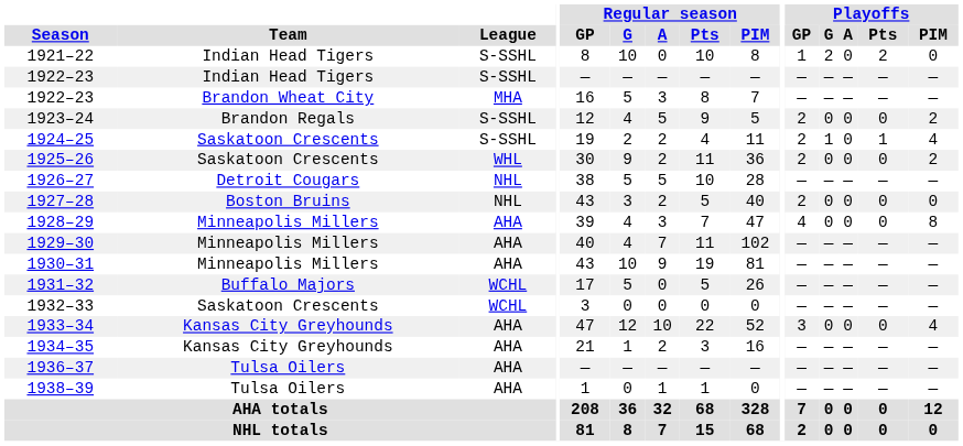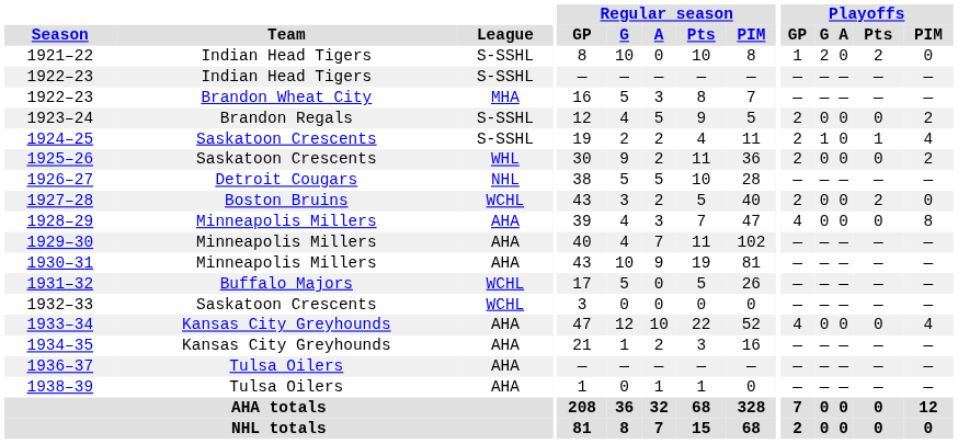 <table border="0" cellpadding="1" cellspacing="0" style="text-align:center; width:60em">
 <tr bgcolor="#e0e0e0">
 <th colspan="3" bgcolor="#ffffff"></th>
 <th rowspan="100" bgcolor="#ffffff"></th>
 <th colspan="5"><a href='#'>Regular season</a></th>
 <th rowspan="100" bgcolor="#ffffff"></th>
 <th colspan="5"><a href='#'>Playoffs</a></th>
 </tr>
 <tr bgcolor="#e0e0e0">
 <th><a href='#'>Season</a></th>
 <th>Team</th>
 <th>League</th>
 <th>GP</th>
 <th><a href='#'>G</a></th>
 <th><a href='#'>A</a></th>
 <th><a href='#'>Pts</a></th>
 <th><a href='#'>PIM</a></th>
 <th>GP</th>
 <th>G</th>
 <th>A</th>
 <th>Pts</th>
 <th>PIM</th>
 </tr>
 <tr>
 <td>1921–22</td>
 <td>Indian Head Tigers</td>
 <td>S-SSHL</td>
 <td>8</td>
 <td>10</td>
 <td>0</td>
 <td>10</td>
 <td>8</td>
 <td>1</td>
 <td>2</td>
 <td>0</td>
 <td>2</td>
 <td>0</td>
 </tr>
 <tr bgcolor="#f0f0f0">
 <td>1922–23</td>
 <td>Indian Head Tigers</td>
 <td>S-SSHL</td>
 <td>—</td>
 <td>—</td>
 <td>—</td>
 <td>—</td>
 <td>—</td>
 <td>—</td>
 <td>—</td>
 <td>—</td>
 <td>—</td>
 <td>—</td>
 </tr>
 <tr>
 <td>1922–23</td>
 <td><a href='#'>Brandon Wheat City</a></td>
 <td><a href='#'>MHA</a></td>
 <td>16</td>
 <td>5</td>
 <td>3</td>
 <td>8</td>
 <td>7</td>
 <td>—</td>
 <td>—</td>
 <td>—</td>
 <td>—</td>
 <td>—</td>
 </tr>
 <tr bgcolor="#f0f0f0">
 <td>1923–24</td>
 <td>Brandon Regals</td>
 <td>S-SSHL</td>
 <td>12</td>
 <td>4</td>
 <td>5</td>
 <td>9</td>
 <td>5</td>
 <td>2</td>
 <td>0</td>
 <td>0</td>
 <td>0</td>
 <td>2</td>
 </tr>
 <tr>
 <td><a href='#'>1924–25</a></td>
 <td><a href='#'>Saskatoon Crescents</a></td>
 <td>S-SSHL</td>
 <td>19</td>
 <td>2</td>
 <td>2</td>
 <td>4</td>
 <td>11</td>
 <td>2</td>
 <td>1</td>
 <td>0</td>
 <td>1</td>
 <td>4</td>
 </tr>
 <tr bgcolor="#f0f0f0">
 <td><a href='#'>1925–26</a></td>
 <td>Saskatoon Crescents</td>
 <td><a href='#'>WHL</a></td>
 <td>30</td>
 <td>9</td>
 <td>2</td>
 <td>11</td>
 <td>36</td>
 <td>2</td>
 <td>0</td>
 <td>0</td>
 <td>0</td>
 <td>2</td>
 </tr>
 <tr>
 <td><a href='#'>1926–27</a></td>
 <td><a href='#'>Detroit Cougars</a></td>
 <td><a href='#'>NHL</a></td>
 <td>38</td>
 <td>5</td>
 <td>5</td>
 <td>10</td>
 <td>28</td>
 <td>—</td>
 <td>—</td>
 <td>—</td>
 <td>—</td>
 <td>—</td>
 </tr>
 <tr bgcolor="#f0f0f0">
 <td><a href='#'>1927–28</a></td>
 <td><a href='#'>Boston Bruins</a></td>
-<td>NHL</td>
+<td><a href='#'>WCHL</a></td>
 <td>43</td>
 <td>3</td>
 <td>2</td>
 <td>5</td>
 <td>40</td>
 <td>2</td>
 <td>0</td>
 <td>0</td>
-<td>0</td>
+<td>2</td>
 <td>0</td>
 </tr>
 <tr>
 <td><a href='#'>1928–29</a></td>
 <td><a href='#'>Minneapolis Millers</a></td>
 <td><a href='#'>AHA</a></td>
 <td>39</td>
 <td>4</td>
 <td>3</td>
 <td>7</td>
 <td>47</td>
 <td>4</td>
 <td>0</td>
 <td>0</td>
 <td>0</td>
 <td>8</td>
 </tr>
 <tr bgcolor="#f0f0f0">
 <td><a href='#'>1929–30</a></td>
 <td>Minneapolis Millers</td>
 <td>AHA</td>
 <td>40</td>
 <td>4</td>
 <td>7</td>
 <td>11</td>
 <td>102</td>
 <td>—</td>
 <td>—</td>
 <td>—</td>
 <td>—</td>
 <td>—</td>
 </tr>
 <tr>
 <td><a href='#'>1930–31</a></td>
 <td>Minneapolis Millers</td>
 <td>AHA</td>
 <td>43</td>
 <td>10</td>
 <td>9</td>
 <td>19</td>
 <td>81</td>
 <td>—</td>
 <td>—</td>
 <td>—</td>
 <td>—</td>
 <td>—</td>
 </tr>
 <tr bgcolor="#f0f0f0">
 <td><a href='#'>1931–32</a></td>
 <td><a href='#'>Buffalo Majors</a></td>
 <td><a href='#'>WCHL</a></td>
 <td>17</td>
 <td>5</td>
 <td>0</td>
 <td>5</td>
 <td>26</td>
 <td>—</td>
 <td>—</td>
 <td>—</td>
 <td>—</td>
 <td>—</td>
 </tr>
 <tr>
 <td>1932–33</td>
 <td>Saskatoon Crescents</td>
 <td><a href='#'>WCHL</a></td>
 <td>3</td>
 <td>0</td>
 <td>0</td>
 <td>0</td>
 <td>0</td>
 <td>—</td>
 <td>—</td>
 <td>—</td>
 <td>—</td>
 <td>—</td>
 </tr>
 <tr bgcolor="#f0f0f0">
 <td><a href='#'>1933–34</a></td>
 <td><a href='#'>Kansas City Greyhounds</a></td>
 <td>AHA</td>
 <td>47</td>
 <td>12</td>
 <td>10</td>
 <td>22</td>
 <td>52</td>
-<td>3</td>
+<td>4</td>
 <td>0</td>
 <td>0</td>
 <td>0</td>
 <td>4</td>
 </tr>
 <tr>
 <td><a href='#'>1934–35</a></td>
 <td>Kansas City Greyhounds</td>
 <td>AHA</td>
 <td>21</td>
 <td>1</td>
 <td>2</td>
 <td>3</td>
 <td>16</td>
 <td>—</td>
 <td>—</td>
 <td>—</td>
 <td>—</td>
 <td>—</td>
 </tr>
 <tr bgcolor="#f0f0f0">
 <td><a href='#'>1936–37</a></td>
 <td><a href='#'>Tulsa Oilers</a></td>
 <td>AHA</td>
 <td>—</td>
 <td>—</td>
 <td>—</td>
 <td>—</td>
 <td>—</td>
 <td>—</td>
 <td>—</td>
 <td>—</td>
 <td>—</td>
 <td>—</td>
 </tr>
 <tr>
 <td><a href='#'>1938–39</a></td>
 <td>Tulsa Oilers</td>
 <td>AHA</td>
 <td>1</td>
 <td>0</td>
 <td>1</td>
 <td>1</td>
 <td>0</td>
 <td>—</td>
 <td>—</td>
 <td>—</td>
 <td>—</td>
 <td>—</td>
 </tr>
 <tr bgcolor="#e0e0e0">
 <th colspan="3">AHA totals</th>
 <th>208</th>
 <th>36</th>
 <th>32</th>
 <th>68</th>
 <th>328</th>
 <th>7</th>
 <th>0</th>
 <th>0</th>
 <th>0</th>
 <th>12</th>
 </tr>
 <tr bgcolor="#e0e0e0">
 <th colspan="3">NHL totals</th>
 <th>81</th>
 <th>8</th>
 <th>7</th>
 <th>15</th>
 <th>68</th>
 <th>2</th>
 <th>0</th>
 <th>0</th>
 <th>0</th>
 <th>0</th>
 </tr>
 </table>
